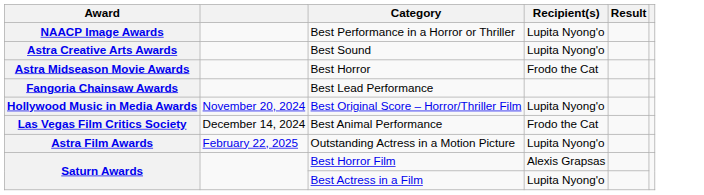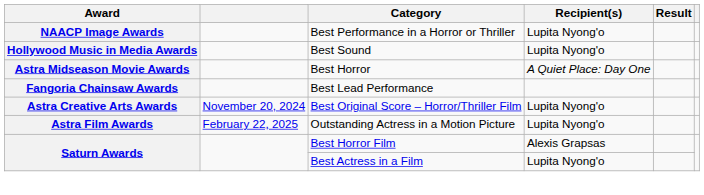 <table class="wikitable sortable plainrowheaders col6center">
 <tr>
 <th scope="col">Award</th>
 <th scope="col"></th>
 <th scope="col">Category</th>
 <th scope="col">Recipient(s)</th>
 <th scope="col">Result</th>
 <th scope="col" class="unsortable"></th>
 </tr>
 <tr>
 <th scope="row"><a href='#'>NAACP Image Awards</a></th>
 <td><a href='#'></a></td>
 <td>Best Performance in a Horror or Thriller</td>
 <td>Lupita Nyong'o</td>
 <td></td>
 <td align="center"></td>
 </tr>
 <tr>
-<th scope=row><a href='#'>Astra Creative Arts Awards</a></th>
+<th scope="row"><a href='#'>Hollywood Music in Media Awards</a></th>
 <td><a href='#'></a></td>
 <td>Best Sound</td>
 <td>Lupita Nyong'o</td>
 <td></td>
 <td align="center"></td>
 </tr>
 <tr>
 <th scope=row><a href='#'>Astra Midseason Movie Awards</a></th>
 <td><a href='#'></a></td>
 <td>Best Horror</td>
-<td>Frodo the Cat</td>
+<td><em>A Quiet Place: Day One</em></td>
 <td></td>
 <td align="center"></td>
 </tr>
 <tr>
 <th scope="row"><a href='#'>Fangoria Chainsaw Awards</a></th>
 <td><a href='#'></a></td>
 <td>Best Lead Performance</td>
 <td></td>
 <td></td>
 <td></td>
 </tr>
 <tr>
-<th scope="row"><a href='#'>Hollywood Music in Media Awards</a></th>
+<th scope=row><a href='#'>Astra Creative Arts Awards</a></th>
 <td><a href='#'>November 20, 2024</a></td>
 <td><a href='#'>Best Original Score – Horror/Thriller Film</a></td>
 <td>Lupita Nyong'o</td>
-<td></td>
-<td align="center"></td>
-</tr>
-<tr>
-<th scope="row"><a href='#'>Las Vegas Film Critics Society</a></th>
-<td>December 14, 2024</td>
-<td>Best Animal Performance</td>
-<td>Frodo the Cat</td>
 <td></td>
 <td align="center"></td>
 </tr>
 <tr>
 <th scope=row><a href='#'>Astra Film Awards</a></th>
 <td><a href='#'>February 22, 2025</a></td>
 <td>Outstanding Actress in a Motion Picture</td>
 <td>Lupita Nyong'o</td>
 <td></td>
 <td align="center"></td>
 </tr>
 <tr>
 <th scope="row" rowspan="2"><a href='#'>Saturn Awards</a></th>
 <td rowspan="2"><a href='#'></a></td>
 <td><a href='#'>Best Horror Film</a></td>
 <td>Alexis Grapsas</td>
 <td></td>
 <td rowspan="2"></td>
 </tr>
 <tr>
 <td><a href='#'>Best Actress in a Film</a></td>
 <td>Lupita Nyong'o</td>
 <td></td>
 </tr>
 </table>
